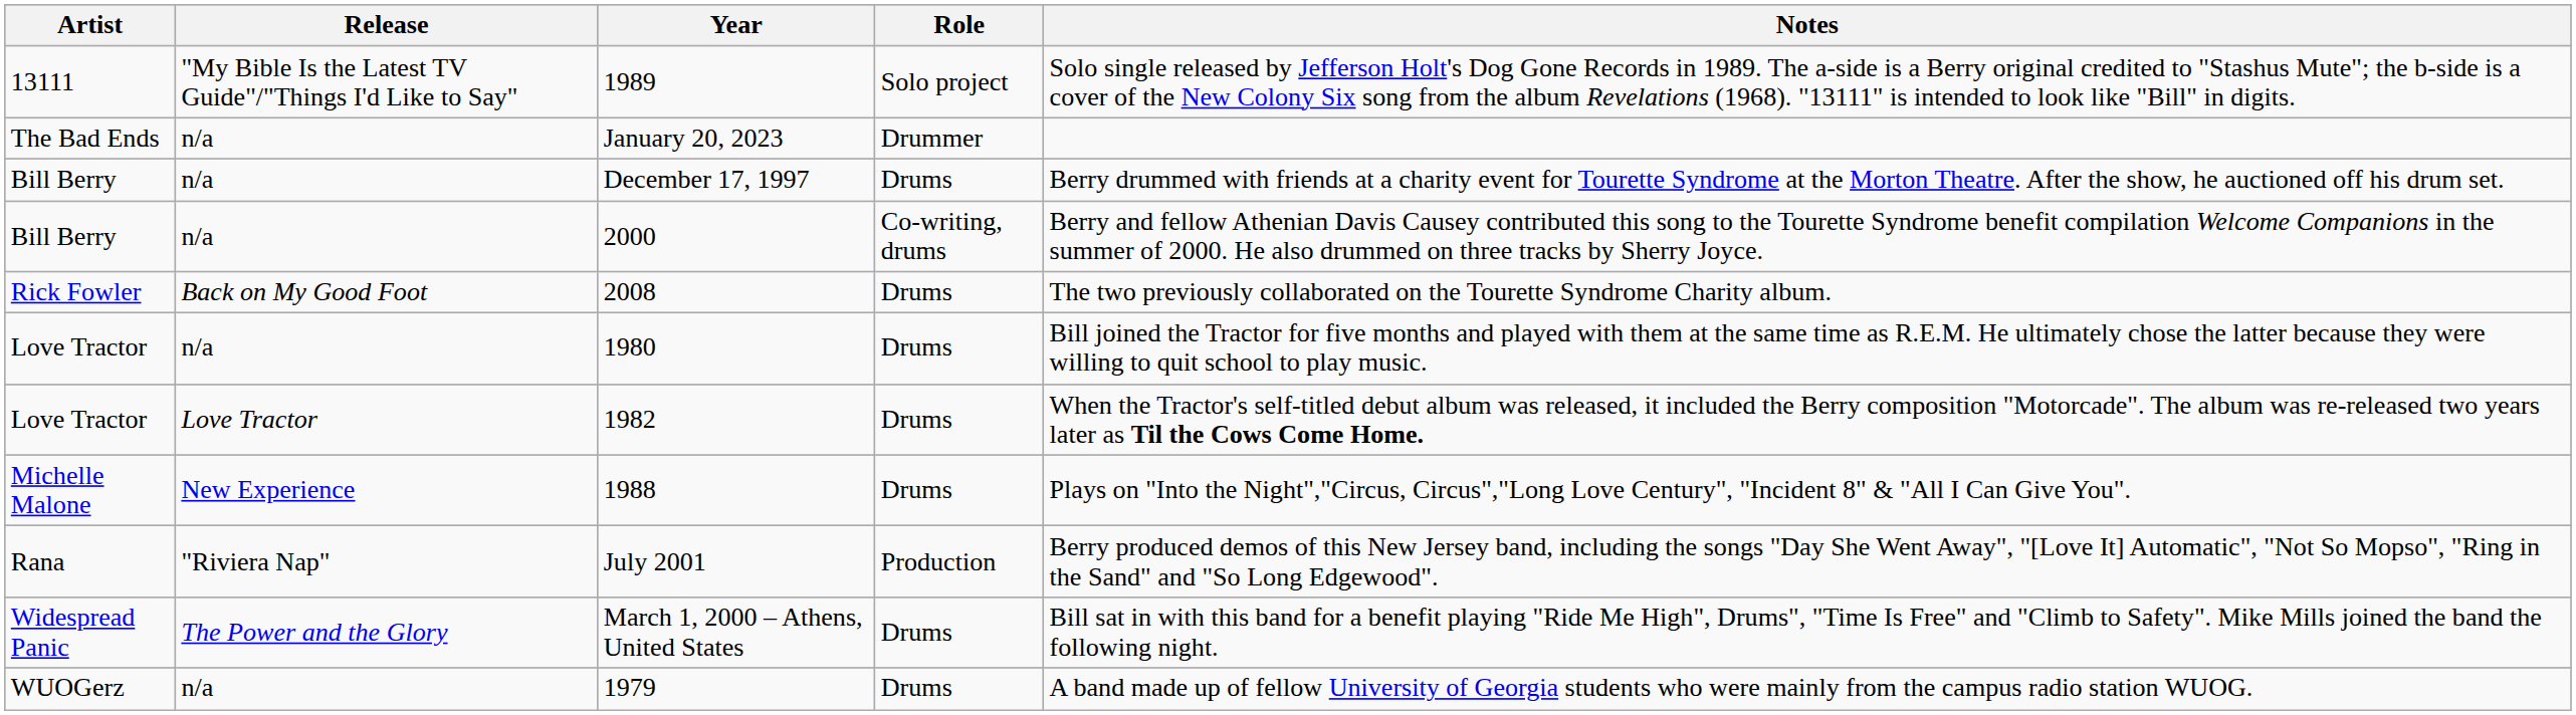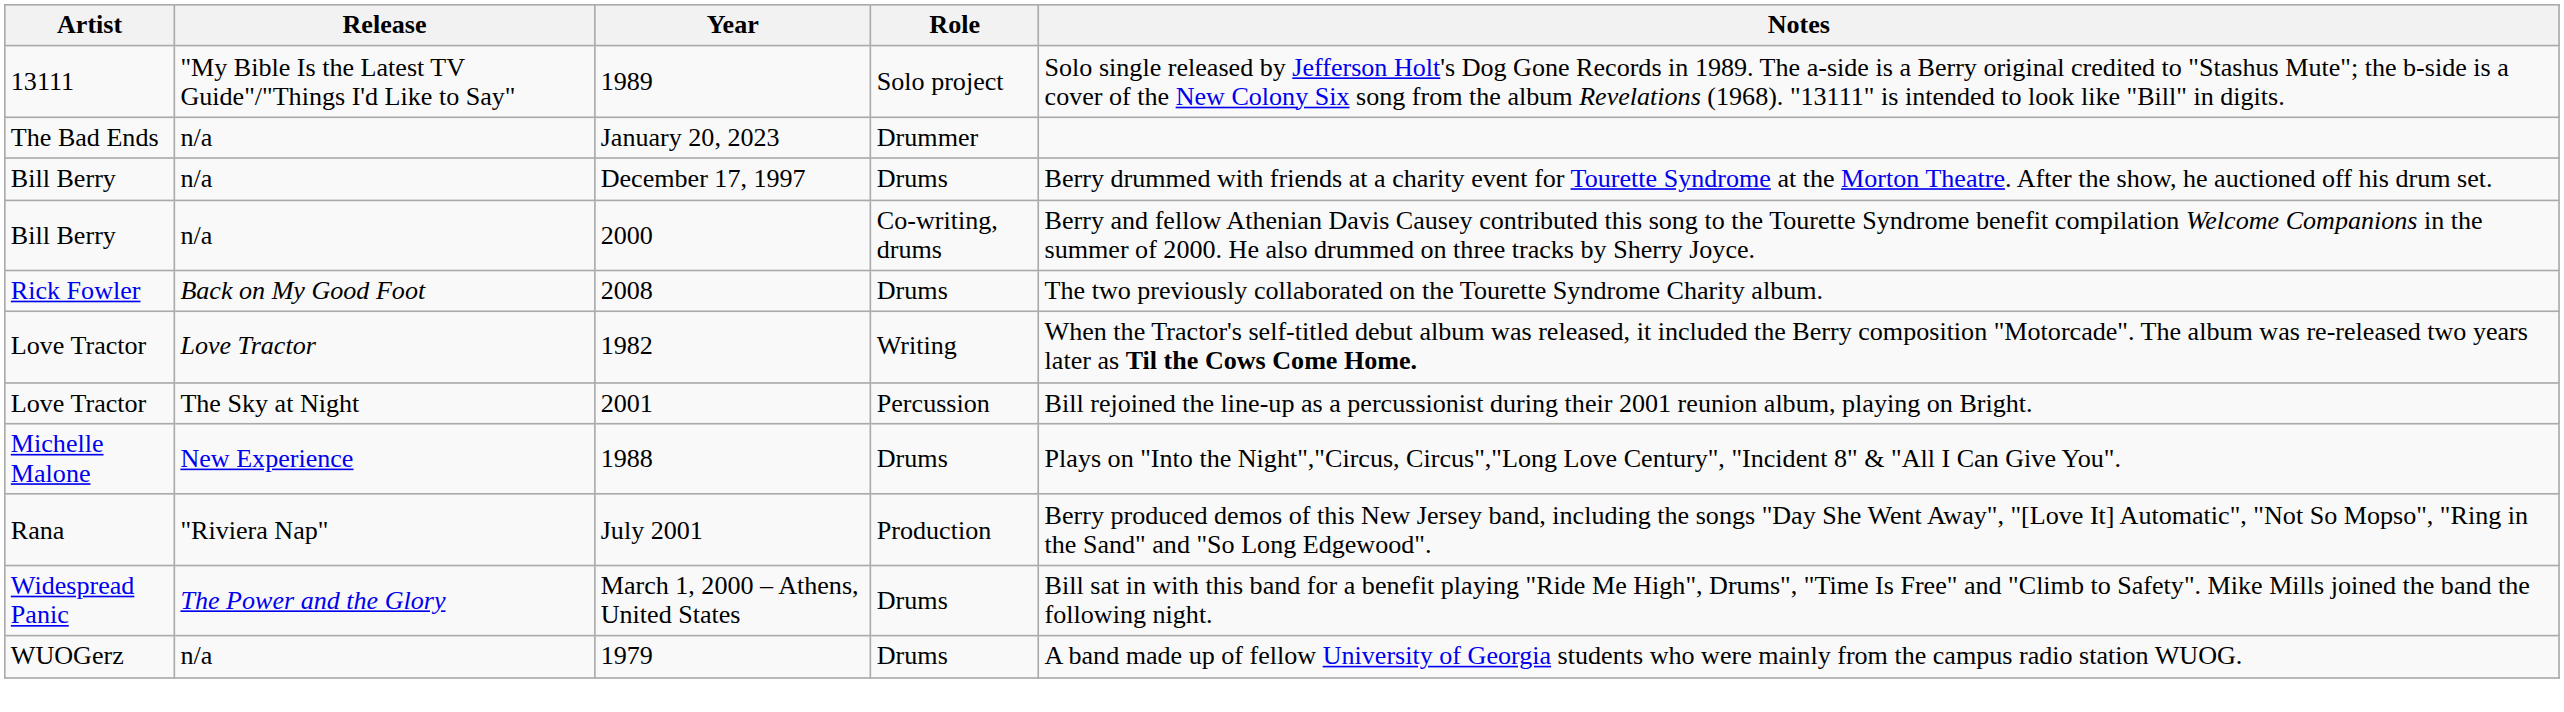 <table class="sortable wikitable">
 <tr>
 <th>Artist</th>
 <th>Release</th>
 <th>Year</th>
 <th>Role</th>
 <th>Notes</th>
 </tr>
 <tr>
 <td>13111</td>
 <td>"My Bible Is the Latest TV Guide"/"Things I'd Like to Say"</td>
 <td>1989</td>
 <td>Solo project</td>
 <td>Solo single released by <a href='#'>Jefferson Holt</a>'s Dog Gone Records in 1989. The a-side is a Berry original credited to "Stashus Mute"; the b-side is a cover of the <a href='#'>New Colony Six</a> song from the album <em>Revelations</em> (1968). "13111" is intended to look like "Bill" in digits.</td>
 </tr>
 <tr>
 <td>The Bad Ends</td>
 <td>n/a</td>
 <td>January 20, 2023</td>
 <td>Drummer</td>
 <td></td>
 </tr>
 <tr>
 <td>Bill Berry</td>
 <td>n/a</td>
 <td>December 17, 1997</td>
 <td>Drums</td>
 <td>Berry drummed with friends at a charity event for <a href='#'>Tourette Syndrome</a> at the <a href='#'>Morton Theatre</a>. After the show, he auctioned off his drum set.</td>
 </tr>
 <tr>
 <td>Bill Berry</td>
 <td>n/a</td>
 <td>2000</td>
 <td>Co-writing, drums</td>
 <td>Berry and fellow Athenian Davis Causey contributed this song to the Tourette Syndrome benefit compilation <em>Welcome Companions</em> in the summer of 2000. He also drummed on three tracks by Sherry Joyce.</td>
 </tr>
 <tr>
 <td><a href='#'>Rick Fowler</a></td>
 <td><em>Back on My Good Foot</em></td>
 <td>2008</td>
 <td>Drums</td>
 <td>The two previously collaborated on the Tourette Syndrome Charity album.</td>
 </tr>
 <tr>
 <td>Love Tractor</td>
-<td>n/a</td>
-<td>1980</td>
-<td>Drums</td>
-<td>Bill joined the Tractor for five months and played with them at the same time as R.E.M. He ultimately chose the latter because they were willing to quit school to play music.</td>
+<td><em>Love Tractor</em></td>
+<td>1982</td>
+<td>Writing</td>
+<td>When the Tractor's self-titled debut album was released, it included the Berry composition "Motorcade". The album was re-released two years later as <strong>Til the Cows Come Home.<em></td>
 </tr>
 <tr>
 <td>Love Tractor</td>
-<td><em>Love Tractor</em></td>
-<td>1982</td>
-<td>Drums</td>
-<td>When the Tractor's self-titled debut album was released, it included the Berry composition "Motorcade". The album was re-released two years later as <strong>Til the Cows Come Home.<em></td>
+<td></em>The Sky at Night<em></td>
+<td>2001</td>
+<td>Percussion</td>
+<td>Bill rejoined the line-up as a percussionist during their 2001 reunion album, playing on Bright.</td>
 </tr>
 <tr>
 <td><a href='#'>Michelle Malone</a></td>
 <td></em><a href='#'>New Experience</a><em></td>
 <td>1988</td>
 <td>Drums</td>
 <td>Plays on "Into the Night","Circus, Circus","Long Love Century", "Incident 8" & "All I Can Give You".</td>
 </tr>
 <tr>
 <td>Rana</td>
 <td>"Riviera Nap"</td>
 <td>July 2001</td>
 <td>Production</td>
 <td>Berry produced demos of this New Jersey band, including the songs "Day She Went Away", "[Love It] Automatic", "Not So Mopso", "Ring in the Sand" and "So Long Edgewood".</td>
 </tr>
 <tr>
 <td><a href='#'>Widespread Panic</a></td>
 <td><em><a href='#'>The Power and the Glory</a></em></td>
 <td>March 1, 2000 – Athens, United States</td>
 <td>Drums</td>
 <td>Bill sat in with this band for a benefit playing "Ride Me High", Drums", "Time Is Free" and "Climb to Safety". Mike Mills joined the band the following night.</td>
 </tr>
 <tr>
 <td>WUOGerz</td>
 <td>n/a</td>
 <td>1979</td>
 <td>Drums</td>
 <td>A band made up of fellow <a href='#'>University of Georgia</a> students who were mainly from the campus radio station WUOG.</td>
 </tr>
 </table>
